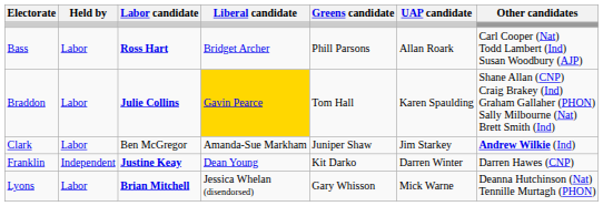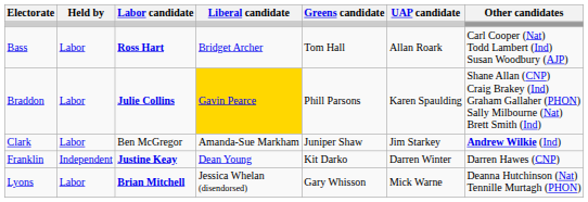 <table class="wikitable">
 <tr>
 <th>Electorate</th>
 <th>Held by</th>
 <th><a href='#'>Labor</a> candidate</th>
 <th><a href='#'>Liberal</a> candidate</th>
 <th><a href='#'>Greens</a> candidate</th>
 <th><a href='#'>UAP</a> candidate</th>
 <th>Other candidates</th>
 </tr>
 <tr style="background:#ccc;">
 <td></td>
 <td></td>
 <td></td>
 <td></td>
 <td></td>
 <td></td>
 <td style="background:#999;"></td>
 </tr>
 <tr>
 <td><a href='#'>Bass</a></td>
 <td><a href='#'>Labor</a></td>
 <td><strong><a href='#'>Ross Hart</a></strong></td>
 <td><a href='#'>Bridget Archer</a></td>
-<td>Phill Parsons</td>
+<td>Tom Hall</td>
 <td>Allan Roark</td>
 <td>Carl Cooper (<a href='#'>Nat</a>)<br>Todd Lambert (<a href='#'>Ind</a>)<br>Susan Woodbury (<a href='#'>AJP</a>)</td>
 </tr>
 <tr>
 <td><a href='#'>Braddon</a></td>
 <td><a href='#'>Labor</a></td>
 <td><strong><a href='#'>Julie Collins</a></strong></td>
 <td style="background: gold;"><a href='#'>Gavin Pearce</a></td>
-<td>Tom Hall</td>
+<td>Phill Parsons</td>
 <td>Karen Spaulding</td>
 <td>Shane Allan (<a href='#'>CNP</a>)<br>Craig Brakey (<a href='#'>Ind</a>)<br>Graham Gallaher (<a href='#'>PHON</a>)<br>Sally Milbourne (<a href='#'>Nat</a>)<br>Brett Smith (<a href='#'>Ind</a>)</td>
 </tr>
 <tr>
 <td><a href='#'>Clark</a></td>
 <td><a href='#'>Labor</a></td>
 <td>Ben McGregor</td>
 <td>Amanda-Sue Markham</td>
 <td>Juniper Shaw</td>
 <td>Jim Starkey</td>
 <td><strong><a href='#'>Andrew Wilkie</a></strong> (<a href='#'>Ind</a>)</td>
 </tr>
 <tr>
 <td><a href='#'>Franklin</a></td>
 <td><a href='#'>Independent</a></td>
 <td><strong><a href='#'>Justine Keay</a></strong></td>
 <td><a href='#'>Dean Young</a></td>
 <td>Kit Darko</td>
 <td>Darren Winter</td>
 <td>Darren Hawes (<a href='#'>CNP</a>)</td>
 </tr>
 <tr>
 <td><a href='#'>Lyons</a></td>
 <td><a href='#'>Labor</a></td>
 <td><strong><a href='#'>Brian Mitchell</a></strong></td>
 <td>Jessica Whelan<br><small>(disendorsed)</small></td>
 <td>Gary Whisson</td>
 <td>Mick Warne</td>
 <td>Deanna Hutchinson (<a href='#'>Nat</a>)<br>Tennille Murtagh (<a href='#'>PHON</a>)</td>
 </tr>
 </table>
